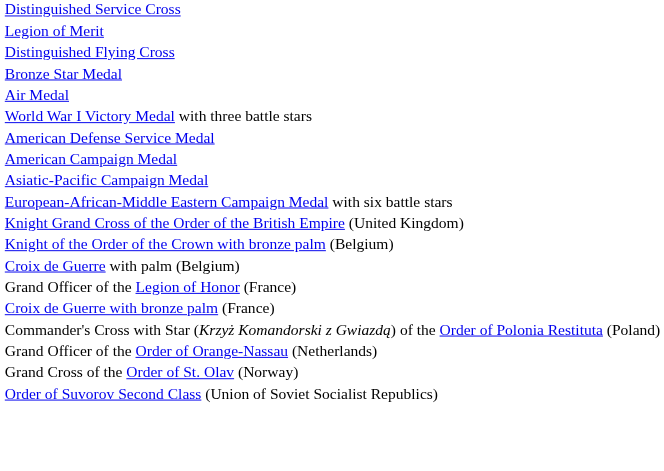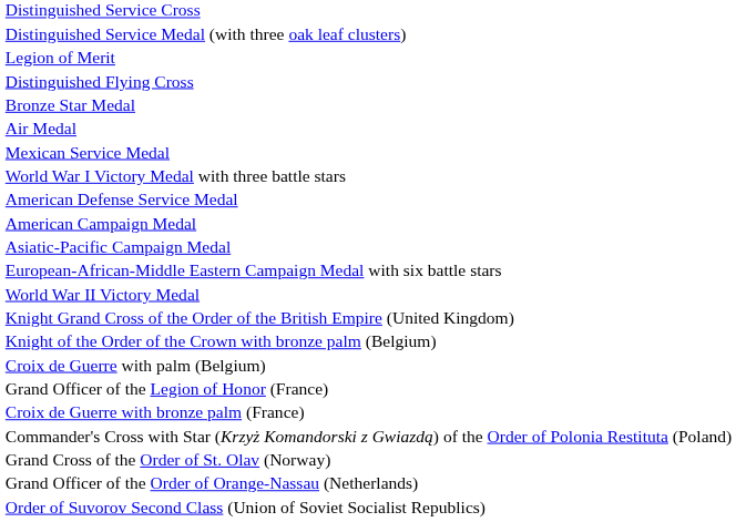 <table>
 <tr>
 <td></td>
 <td><a href='#'>Distinguished Service Cross</a></td>
+</tr>
+<tr>
+<td></td>
+<td><a href='#'>Distinguished Service Medal</a> (with three <a href='#'>oak leaf clusters</a>)</td>
 </tr>
 <tr>
 <td></td>
 <td><a href='#'>Legion of Merit</a></td>
 </tr>
 <tr>
 <td></td>
 <td><a href='#'>Distinguished Flying Cross</a></td>
 </tr>
 <tr>
 <td></td>
 <td><a href='#'>Bronze Star Medal</a></td>
 </tr>
 <tr>
 <td></td>
 <td><a href='#'>Air Medal</a></td>
+</tr>
+<tr>
+<td></td>
+<td><a href='#'>Mexican Service Medal</a></td>
 </tr>
 <tr>
 <td></td>
 <td><a href='#'>World War I Victory Medal</a> with three battle stars</td>
 </tr>
 <tr>
 <td></td>
 <td><a href='#'>American Defense Service Medal</a></td>
 </tr>
 <tr>
 <td></td>
 <td><a href='#'>American Campaign Medal</a></td>
 </tr>
 <tr>
 <td></td>
 <td><a href='#'>Asiatic-Pacific Campaign Medal</a></td>
 </tr>
 <tr>
 <td></td>
 <td><a href='#'>European-African-Middle Eastern Campaign Medal</a> with six battle stars</td>
+</tr>
+<tr>
+<td></td>
+<td><a href='#'>World War II Victory Medal</a></td>
 </tr>
 <tr>
 <td></td>
 <td><a href='#'>Knight Grand Cross of the Order of the British Empire</a> (United Kingdom)</td>
 </tr>
 <tr>
 <td><span></span></td>
 <td><a href='#'>Knight of the Order of the Crown with bronze palm</a> (Belgium)</td>
 </tr>
 <tr>
 <td></td>
 <td><a href='#'>Croix de Guerre</a> with palm (Belgium)</td>
 </tr>
 <tr>
 <td></td>
 <td>Grand Officer of the <a href='#'>Legion of Honor</a> (France)</td>
 </tr>
 <tr>
 <td></td>
 <td><a href='#'>Croix de Guerre with bronze palm</a> (France)</td>
 </tr>
 <tr>
 <td></td>
 <td>Commander's Cross with Star (<em>Krzyż Komandorski z Gwiazdą</em>) of the <a href='#'>Order of Polonia Restituta</a> (Poland)</td>
 </tr>
 <tr>
 <td></td>
-<td>Grand Officer of the <a href='#'>Order of Orange-Nassau</a> (Netherlands)</td>
+<td>Grand Cross of the <a href='#'>Order of St. Olav</a> (Norway)</td>
 </tr>
 <tr>
 <td></td>
-<td>Grand Cross of the <a href='#'>Order of St. Olav</a> (Norway)</td>
+<td>Grand Officer of the <a href='#'>Order of Orange-Nassau</a> (Netherlands)</td>
 </tr>
 <tr>
 <td></td>
 <td><a href='#'>Order of Suvorov Second Class</a> (Union of Soviet Socialist Republics)</td>
 </tr>
 <tr>
 </tr>
 </table>
